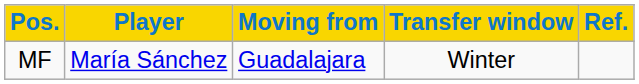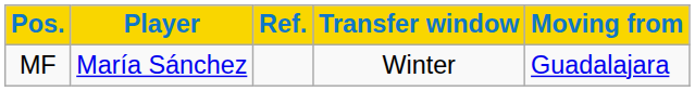 <table class="wikitable sortable" style="text-align:center;">
 <tr>
 <th style=background-color:#F9D600;color:#0E77CA>Pos.</th>
 <th style=background-color:#F9D600;color:#0E77CA>Player</th>
+<th style=background-color:#F9D600;color:#0E77CA>Ref.</th>
+<th style=background-color:#F9D600;color:#0E77CA>Transfer window</th>
 <th style=background-color:#F9D600;color:#0E77CA>Moving from</th>
-<th style=background-color:#F9D600;color:#0E77CA>Transfer window</th>
-<th style=background-color:#F9D600;color:#0E77CA>Ref.</th>
 </tr>
 <tr>
 <td>MF</td>
 <td align=left> <a href='#'>María Sánchez</a></td>
+<td></td>
+<td>Winter</td>
 <td align=left><a href='#'>Guadalajara</a></td>
-<td>Winter</td>
-<td></td>
 </tr>
 </table>
